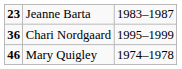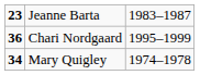 <table class="wikitable">
 <tr>
 <td><strong>23</strong></td>
 <td>Jeanne Barta</td>
 <td>1983–1987</td>
 </tr>
 <tr>
 <td><strong>36</strong></td>
 <td>Chari Nordgaard</td>
 <td>1995–1999</td>
 </tr>
 <tr>
-<td><strong>46</strong></td>
+<td><strong>34</strong></td>
 <td>Mary Quigley</td>
 <td>1974–1978</td>
 </tr>
 </table>
